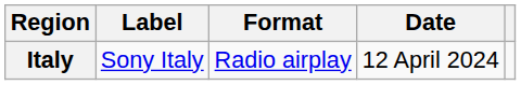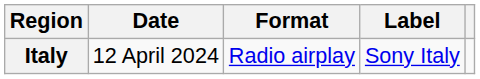 <table class="wikitable plainrowheaders">
 <tr>
 <th scope="col">Region</th>
+<th scope="col">Date</th>
+<th scope="col">Format</th>
 <th scope="col">Label</th>
-<th scope="col">Format</th>
-<th scope="col">Date</th>
 <th scope="col"></th>
 </tr>
 <tr>
 <th scope="row">Italy</th>
+<td>12 April 2024</td>
+<td><a href='#'>Radio airplay</a></td>
 <td><a href='#'>Sony Italy</a></td>
-<td><a href='#'>Radio airplay</a></td>
-<td>12 April 2024</td>
 <td style="text-align:center"></td>
 </tr>
 </table>
